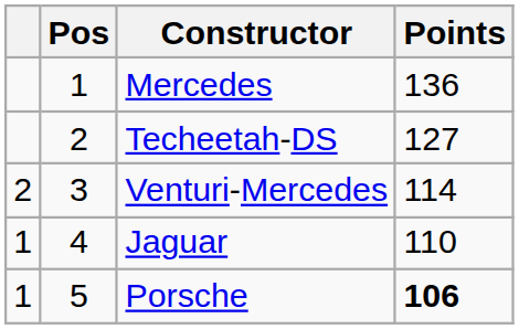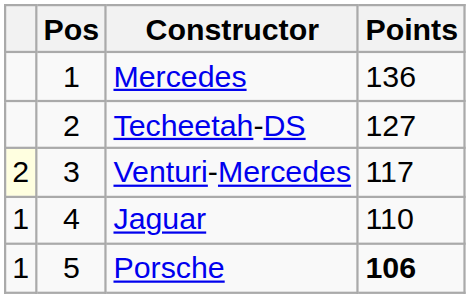 <table class="wikitable" style="font-size: 85%;">
 <tr>
 <th></th>
 <th>Pos</th>
 <th>Constructor</th>
 <th>Points</th>
 </tr>
 <tr>
 <td align="left"></td>
 <td align="center">1</td>
 <td> <a href='#'>Mercedes</a></td>
 <td align="left">136</td>
 </tr>
 <tr>
 <td align="left"></td>
 <td align="center">2</td>
 <td> <a href='#'>Techeetah</a>-<a href='#'>DS</a></td>
 <td align="left">127</td>
 </tr>
 <tr>
-<td align="left"> 2</td>
+<td align="left" style="background: lightyellow;"> 2</td>
 <td align="center">3</td>
 <td> <a href='#'>Venturi</a>-<a href='#'>Mercedes</a></td>
-<td align="left">114</td>
+<td align="left">117</td>
 </tr>
 <tr>
 <td align="left"> 1</td>
 <td align="center">4</td>
 <td> <a href='#'>Jaguar</a></td>
 <td align="left">110</td>
 </tr>
 <tr>
 <td align="left"> 1</td>
 <td align="center">5</td>
 <td> <a href='#'>Porsche</a></td>
 <td align="left"><strong>106</strong></td>
 </tr>
 </table>
